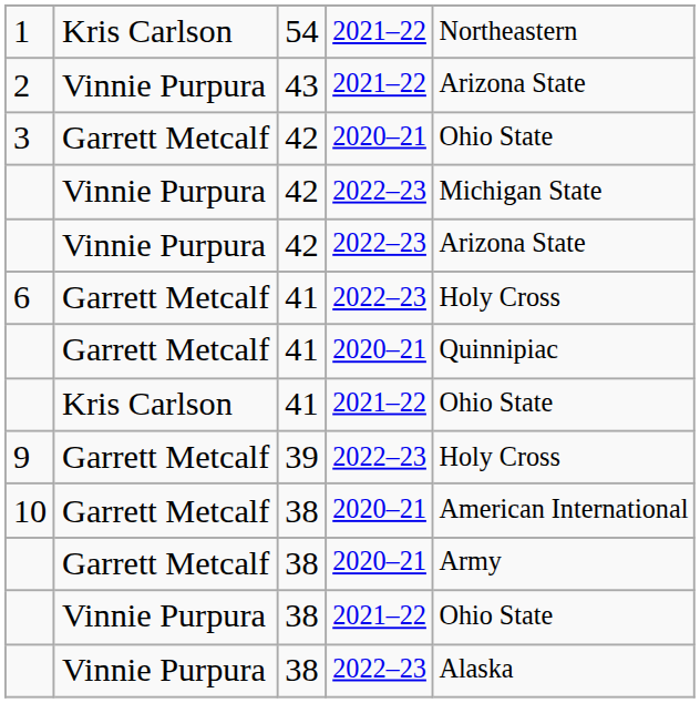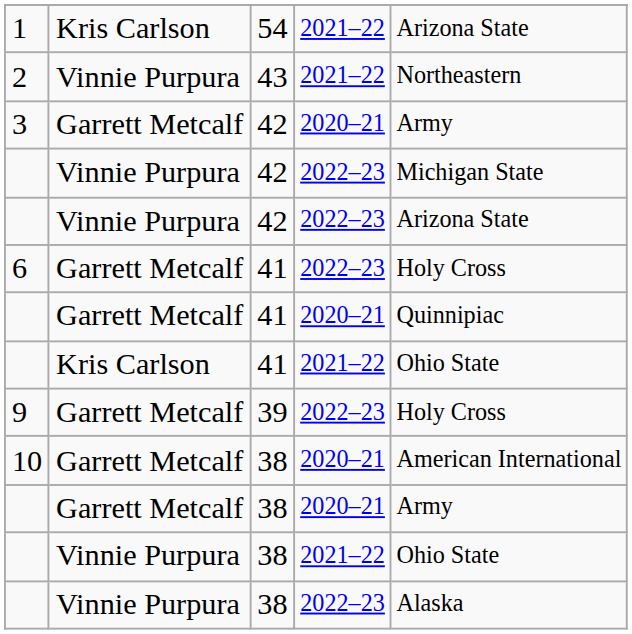 <table class="wikitable">
 <tr>
 </tr>
 <tr>
 <td>1</td>
 <td>Kris Carlson</td>
 <td>54</td>
 <td style="font-size:80%;"><a href='#'>2021–22</a></td>
-<td style="font-size:80%;">Northeastern</td>
+<td style="font-size:80%;">Arizona State</td>
 </tr>
 <tr>
 <td>2</td>
 <td>Vinnie Purpura</td>
 <td>43</td>
 <td style="font-size:80%;"><a href='#'>2021–22</a></td>
-<td style="font-size:80%;">Arizona State</td>
+<td style="font-size:80%;">Northeastern</td>
 </tr>
 <tr>
 <td>3</td>
 <td>Garrett Metcalf</td>
 <td>42</td>
 <td style="font-size:80%;"><a href='#'>2020–21</a></td>
-<td style="font-size:80%;">Ohio State</td>
+<td style="font-size:80%;">Army</td>
 </tr>
 <tr>
 <td></td>
 <td>Vinnie Purpura</td>
 <td>42</td>
 <td style="font-size:80%;"><a href='#'>2022–23</a></td>
 <td style="font-size:80%;">Michigan State</td>
 </tr>
 <tr>
 <td></td>
 <td>Vinnie Purpura</td>
 <td>42</td>
 <td style="font-size:80%;"><a href='#'>2022–23</a></td>
 <td style="font-size:80%;">Arizona State</td>
 </tr>
 <tr>
 <td>6</td>
 <td>Garrett Metcalf</td>
 <td>41</td>
 <td style="font-size:80%;"><a href='#'>2022–23</a></td>
 <td style="font-size:80%;">Holy Cross</td>
 </tr>
 <tr>
 <td></td>
 <td>Garrett Metcalf</td>
 <td>41</td>
 <td style="font-size:80%;"><a href='#'>2020–21</a></td>
 <td style="font-size:80%;">Quinnipiac</td>
 </tr>
 <tr>
 <td></td>
 <td>Kris Carlson</td>
 <td>41</td>
 <td style="font-size:80%;"><a href='#'>2021–22</a></td>
 <td style="font-size:80%;">Ohio State</td>
 </tr>
 <tr>
 <td>9</td>
 <td>Garrett Metcalf</td>
 <td>39</td>
 <td style="font-size:80%;"><a href='#'>2022–23</a></td>
 <td style="font-size:80%;">Holy Cross</td>
 </tr>
 <tr>
 <td>10</td>
 <td>Garrett Metcalf</td>
 <td>38</td>
 <td style="font-size:80%;"><a href='#'>2020–21</a></td>
 <td style="font-size:80%;">American International</td>
 </tr>
 <tr>
 <td></td>
 <td>Garrett Metcalf</td>
 <td>38</td>
 <td style="font-size:80%;"><a href='#'>2020–21</a></td>
 <td style="font-size:80%;">Army</td>
 </tr>
 <tr>
 <td></td>
 <td>Vinnie Purpura</td>
 <td>38</td>
 <td style="font-size:80%;"><a href='#'>2021–22</a></td>
 <td style="font-size:80%;">Ohio State</td>
 </tr>
 <tr>
 <td></td>
 <td>Vinnie Purpura</td>
 <td>38</td>
 <td style="font-size:80%;"><a href='#'>2022–23</a></td>
 <td style="font-size:80%;">Alaska</td>
 </tr>
 </table>
